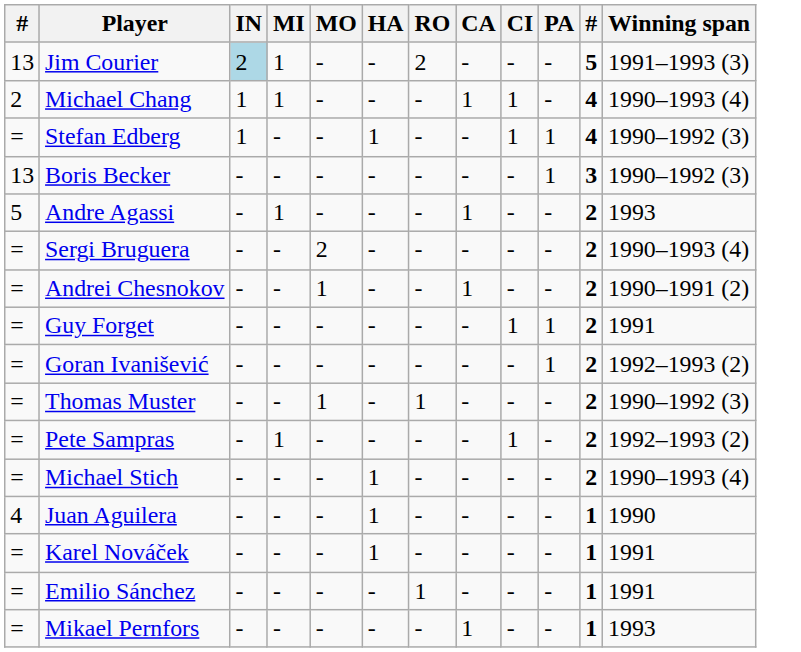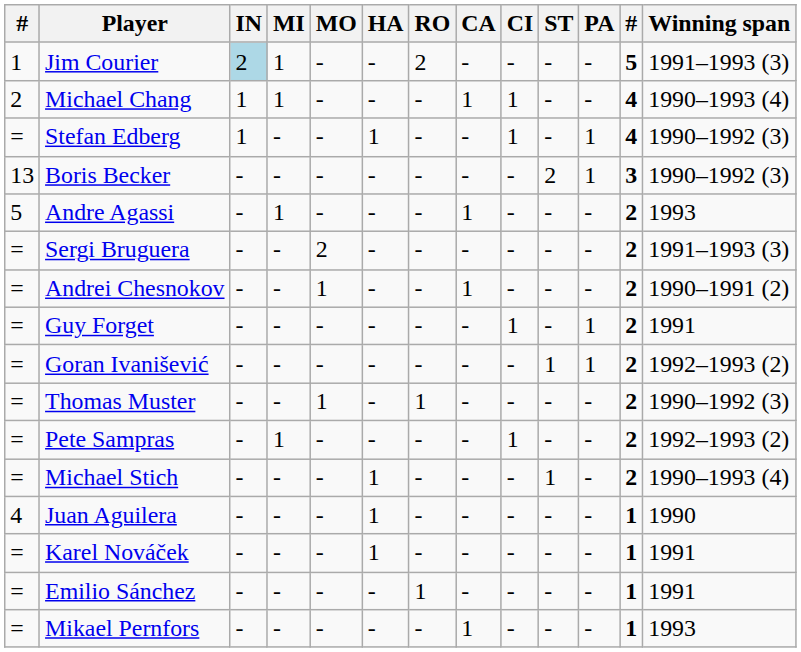 <table class="sortable wikitable">
 <tr>
 <th>#</th>
 <th>Player</th>
 <th>IN</th>
 <th>MI</th>
 <th>MO</th>
 <th>HA</th>
 <th>RO</th>
 <th>CA</th>
 <th>CI</th>
+<th>ST</th>
 <th>PA</th>
 <th>#</th>
 <th>Winning span</th>
 </tr>
 <tr>
-<td>13</td>
+<td>1</td>
 <td> <a href='#'>Jim Courier</a></td>
 <td style="background: lightblue;">2</td>
 <td>1</td>
 <td>-</td>
 <td>-</td>
 <td>2</td>
+<td>-</td>
 <td>-</td>
 <td>-</td>
 <td>-</td>
 <td><strong>5</strong></td>
 <td>1991–1993 (3)</td>
 </tr>
 <tr>
 <td>2</td>
 <td> <a href='#'>Michael Chang</a></td>
 <td>1</td>
 <td>1</td>
 <td>-</td>
 <td>-</td>
 <td>-</td>
 <td>1</td>
 <td>1</td>
 <td>-</td>
+<td>-</td>
 <td><strong>4</strong></td>
 <td>1990–1993 (4)</td>
 </tr>
 <tr>
 <td>=</td>
 <td> <a href='#'>Stefan Edberg</a></td>
 <td>1</td>
 <td>-</td>
 <td>-</td>
 <td>1</td>
 <td>-</td>
 <td>-</td>
 <td>1</td>
+<td>-</td>
 <td>1</td>
 <td><strong>4</strong></td>
 <td>1990–1992 (3)</td>
 </tr>
 <tr>
 <td>13</td>
 <td> <a href='#'>Boris Becker</a></td>
 <td>-</td>
 <td>-</td>
 <td>-</td>
 <td>-</td>
 <td>-</td>
 <td>-</td>
 <td>-</td>
+<td>2</td>
 <td>1</td>
 <td><strong>3</strong></td>
 <td>1990–1992 (3)</td>
 </tr>
 <tr>
 <td>5</td>
 <td> <a href='#'>Andre Agassi</a></td>
 <td>-</td>
 <td>1</td>
 <td>-</td>
 <td>-</td>
 <td>-</td>
 <td>1</td>
+<td>-</td>
 <td>-</td>
 <td>-</td>
 <td><strong>2</strong></td>
 <td>1993</td>
 </tr>
 <tr>
 <td>=</td>
 <td> <a href='#'>Sergi Bruguera</a></td>
 <td>-</td>
 <td>-</td>
 <td>2</td>
 <td>-</td>
 <td>-</td>
 <td>-</td>
 <td>-</td>
 <td>-</td>
+<td>-</td>
 <td><strong>2</strong></td>
-<td>1990–1993 (4)</td>
+<td>1991–1993 (3)</td>
 </tr>
 <tr>
 <td>=</td>
 <td> <a href='#'>Andrei Chesnokov</a></td>
 <td>-</td>
 <td>-</td>
 <td>1</td>
 <td>-</td>
 <td>-</td>
 <td>1</td>
+<td>-</td>
 <td>-</td>
 <td>-</td>
 <td><strong>2</strong></td>
 <td>1990–1991 (2)</td>
 </tr>
 <tr>
 <td>=</td>
 <td> <a href='#'>Guy Forget</a></td>
 <td>-</td>
 <td>-</td>
 <td>-</td>
 <td>-</td>
 <td>-</td>
 <td>-</td>
 <td>1</td>
+<td>-</td>
 <td>1</td>
 <td><strong>2</strong></td>
 <td>1991</td>
 </tr>
 <tr>
 <td>=</td>
 <td> <a href='#'>Goran Ivanišević</a></td>
 <td>-</td>
 <td>-</td>
 <td>-</td>
 <td>-</td>
 <td>-</td>
 <td>-</td>
 <td>-</td>
 <td>1</td>
+<td>1</td>
 <td><strong>2</strong></td>
 <td>1992–1993 (2)</td>
 </tr>
 <tr>
 <td>=</td>
 <td> <a href='#'>Thomas Muster</a></td>
 <td>-</td>
 <td>-</td>
 <td>1</td>
 <td>-</td>
 <td>1</td>
+<td>-</td>
 <td>-</td>
 <td>-</td>
 <td>-</td>
 <td><strong>2</strong></td>
 <td>1990–1992 (3)</td>
 </tr>
 <tr>
 <td>=</td>
 <td> <a href='#'>Pete Sampras</a></td>
 <td>-</td>
 <td>1</td>
 <td>-</td>
 <td>-</td>
 <td>-</td>
 <td>-</td>
 <td>1</td>
 <td>-</td>
+<td>-</td>
 <td><strong>2</strong></td>
 <td>1992–1993 (2)</td>
 </tr>
 <tr>
 <td>=</td>
 <td> <a href='#'>Michael Stich</a></td>
 <td>-</td>
 <td>-</td>
 <td>-</td>
 <td>1</td>
 <td>-</td>
 <td>-</td>
 <td>-</td>
+<td>1</td>
 <td>-</td>
 <td><strong>2</strong></td>
 <td>1990–1993 (4)</td>
 </tr>
 <tr>
 <td>4</td>
 <td> <a href='#'>Juan Aguilera</a></td>
 <td>-</td>
 <td>-</td>
 <td>-</td>
 <td>1</td>
+<td>-</td>
 <td>-</td>
 <td>-</td>
 <td>-</td>
 <td>-</td>
 <td><strong>1</strong></td>
 <td>1990</td>
 </tr>
 <tr>
 <td>=</td>
 <td> <a href='#'>Karel Nováček</a></td>
 <td>-</td>
 <td>-</td>
 <td>-</td>
 <td>1</td>
 <td>-</td>
 <td>-</td>
 <td>-</td>
 <td>-</td>
+<td>-</td>
 <td><strong>1</strong></td>
 <td>1991</td>
 </tr>
 <tr>
 <td>=</td>
 <td> <a href='#'>Emilio Sánchez</a></td>
 <td>-</td>
 <td>-</td>
 <td>-</td>
 <td>-</td>
 <td>1</td>
+<td>-</td>
 <td>-</td>
 <td>-</td>
 <td>-</td>
 <td><strong>1</strong></td>
 <td>1991</td>
 </tr>
 <tr>
 <td>=</td>
 <td> <a href='#'>Mikael Pernfors</a></td>
 <td>-</td>
 <td>-</td>
 <td>-</td>
 <td>-</td>
 <td>-</td>
 <td>1</td>
 <td>-</td>
 <td>-</td>
+<td>-</td>
 <td><strong>1</strong></td>
 <td>1993</td>
 </tr>
 </table>
